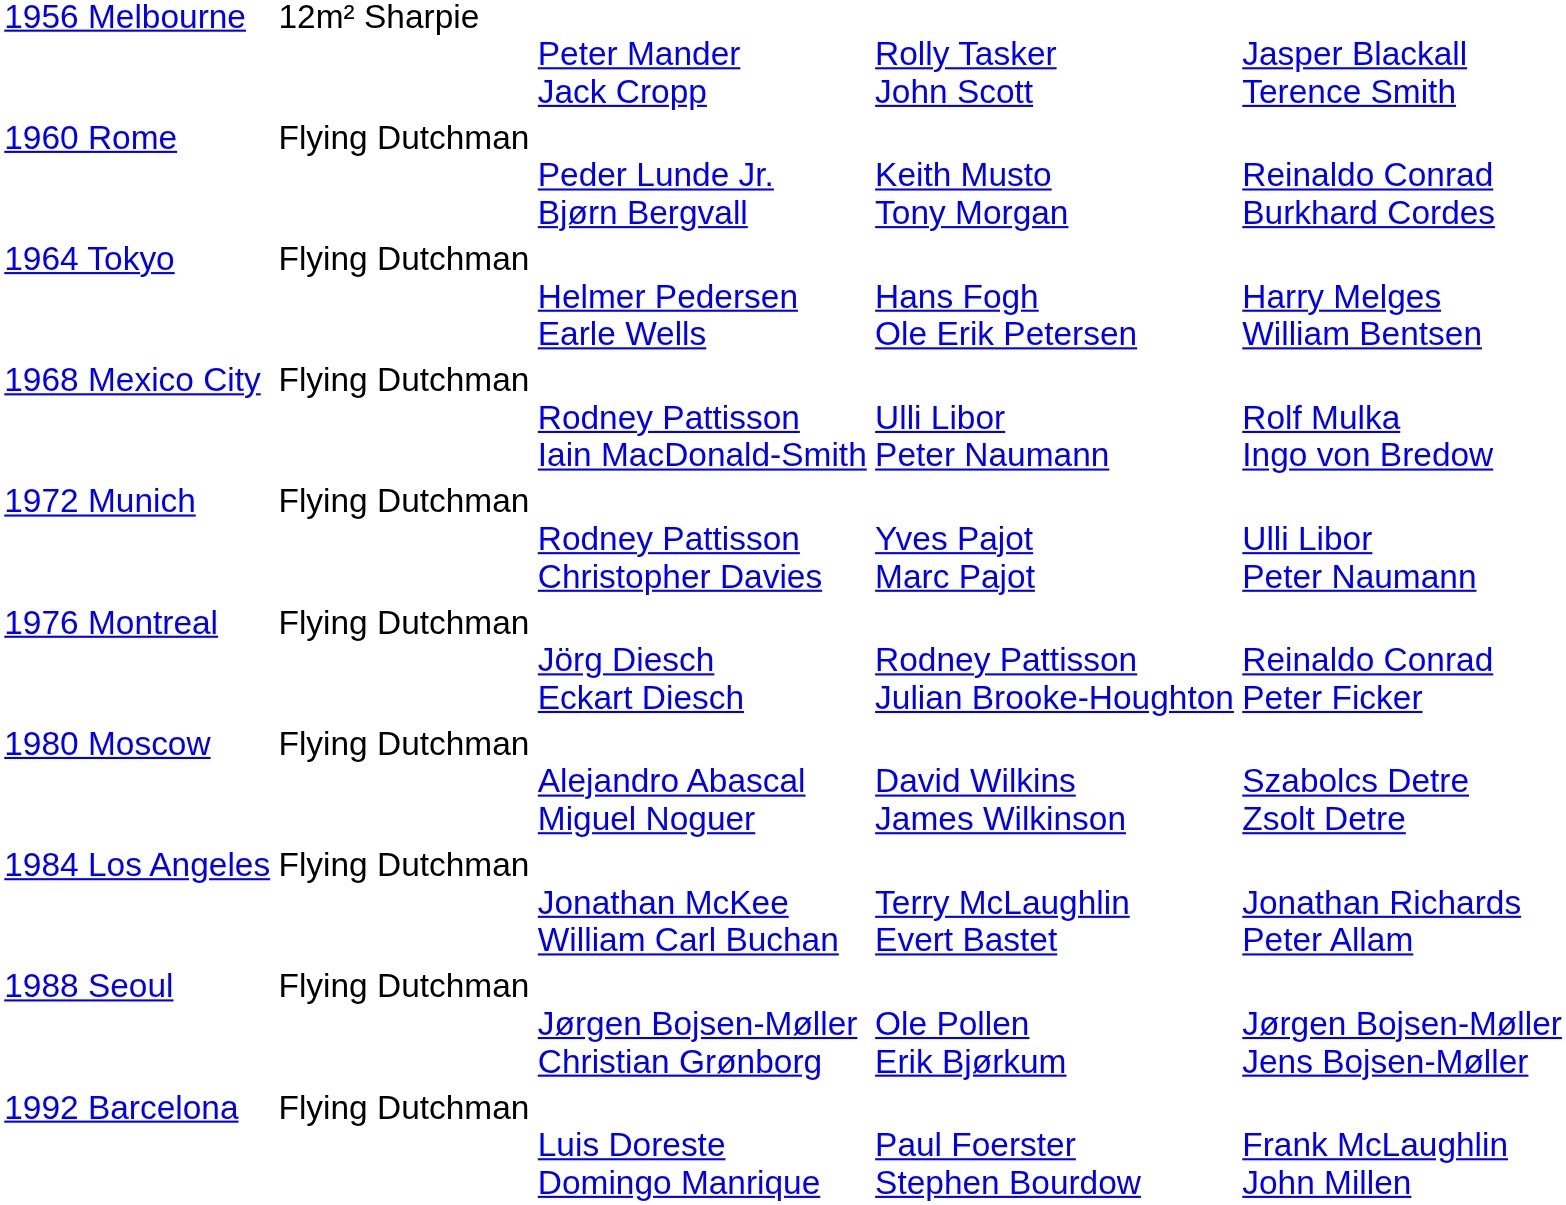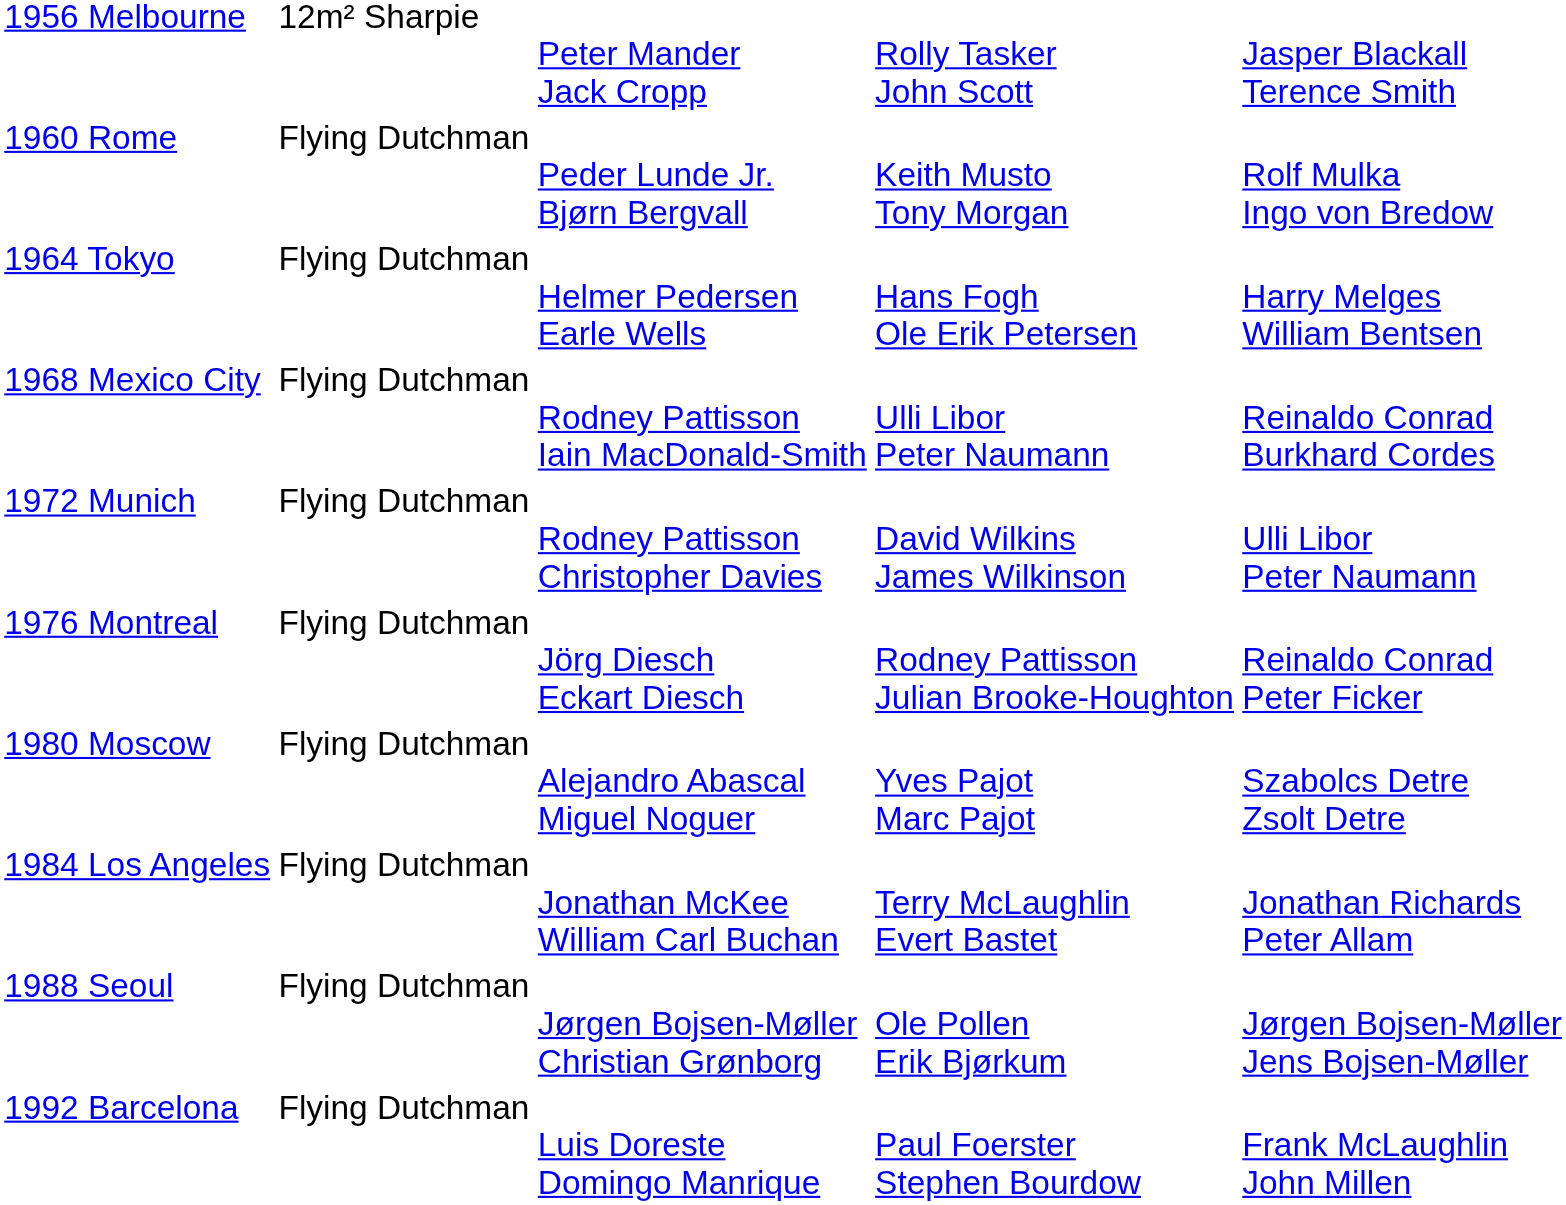 <table>
 <tr valign="top">
 <td><a href='#'>1956 Melbourne</a><br><em></em></td>
 <td>12m² Sharpie</td>
 <td><br><a href='#'>Peter Mander</a><br><a href='#'>Jack Cropp</a></td>
 <td><br><a href='#'>Rolly Tasker</a><br><a href='#'>John Scott</a></td>
 <td><br><a href='#'>Jasper Blackall</a><br><a href='#'>Terence Smith</a></td>
 </tr>
 <tr valign="top">
 <td><a href='#'>1960 Rome</a><br></td>
 <td>Flying Dutchman</td>
 <td><br><a href='#'>Peder Lunde Jr.</a><br><a href='#'>Bjørn Bergvall</a></td>
 <td><br><a href='#'>Keith Musto</a><br><a href='#'>Tony Morgan</a></td>
-<td><br><a href='#'>Reinaldo Conrad</a><br><a href='#'>Burkhard Cordes</a></td>
+<td><br><a href='#'>Rolf Mulka</a><br><a href='#'>Ingo von Bredow</a></td>
 </tr>
 <tr valign="top">
 <td><a href='#'>1964 Tokyo</a><br></td>
 <td>Flying Dutchman</td>
 <td><br><a href='#'>Helmer Pedersen</a><br><a href='#'>Earle Wells</a></td>
 <td><br><a href='#'>Hans Fogh</a><br><a href='#'>Ole Erik Petersen</a></td>
 <td><br><a href='#'>Harry Melges</a><br><a href='#'>William Bentsen</a></td>
 </tr>
 <tr valign="top">
 <td><a href='#'>1968 Mexico City</a><br></td>
 <td>Flying Dutchman</td>
 <td><br><a href='#'>Rodney Pattisson</a><br><a href='#'>Iain MacDonald-Smith</a></td>
 <td><br><a href='#'>Ulli Libor</a><br><a href='#'>Peter Naumann</a></td>
-<td><br><a href='#'>Rolf Mulka</a><br><a href='#'>Ingo von Bredow</a></td>
+<td><br><a href='#'>Reinaldo Conrad</a><br><a href='#'>Burkhard Cordes</a></td>
 </tr>
 <tr valign="top">
 <td><a href='#'>1972 Munich</a><br></td>
 <td>Flying Dutchman</td>
 <td><br><a href='#'>Rodney Pattisson</a><br><a href='#'>Christopher Davies</a></td>
-<td><br><a href='#'>Yves Pajot</a><br><a href='#'>Marc Pajot</a></td>
+<td><br><a href='#'>David Wilkins</a><br><a href='#'>James Wilkinson</a></td>
 <td><br><a href='#'>Ulli Libor</a><br><a href='#'>Peter Naumann</a></td>
 </tr>
 <tr valign="top">
 <td><a href='#'>1976 Montreal</a><br></td>
 <td>Flying Dutchman</td>
 <td><br><a href='#'>Jörg Diesch</a><br><a href='#'>Eckart Diesch</a></td>
 <td><br><a href='#'>Rodney Pattisson</a><br><a href='#'>Julian Brooke-Houghton</a></td>
 <td><br><a href='#'>Reinaldo Conrad</a><br><a href='#'>Peter Ficker</a></td>
 </tr>
 <tr valign="top">
 <td><a href='#'>1980 Moscow</a><br></td>
 <td>Flying Dutchman</td>
 <td><br><a href='#'>Alejandro Abascal</a><br><a href='#'>Miguel Noguer</a></td>
-<td><br><a href='#'>David Wilkins</a><br><a href='#'>James Wilkinson</a></td>
+<td><br><a href='#'>Yves Pajot</a><br><a href='#'>Marc Pajot</a></td>
 <td><br><a href='#'>Szabolcs Detre</a><br><a href='#'>Zsolt Detre</a></td>
 </tr>
 <tr valign="top">
 <td><a href='#'>1984 Los Angeles</a><br></td>
 <td>Flying Dutchman</td>
 <td><br><a href='#'>Jonathan McKee</a><br><a href='#'>William Carl Buchan</a></td>
 <td><br><a href='#'>Terry McLaughlin</a><br><a href='#'>Evert Bastet</a></td>
 <td><br><a href='#'>Jonathan Richards</a><br><a href='#'>Peter Allam</a></td>
 </tr>
 <tr valign="top">
 <td><a href='#'>1988 Seoul</a><br></td>
 <td>Flying Dutchman</td>
 <td><br><a href='#'>Jørgen Bojsen-Møller</a><br><a href='#'>Christian Grønborg</a></td>
 <td><br><a href='#'>Ole Pollen</a><br><a href='#'>Erik Bjørkum</a></td>
 <td><br><a href='#'>Jørgen Bojsen-Møller</a><br><a href='#'>Jens Bojsen-Møller</a></td>
 </tr>
 <tr valign="top">
 <td><a href='#'>1992 Barcelona</a><br></td>
 <td>Flying Dutchman</td>
 <td><br><a href='#'>Luis Doreste</a><br><a href='#'>Domingo Manrique</a></td>
 <td><br><a href='#'>Paul Foerster</a><br><a href='#'>Stephen Bourdow</a></td>
 <td><br><a href='#'>Frank McLaughlin</a><br><a href='#'>John Millen</a></td>
 </tr>
 </table>
